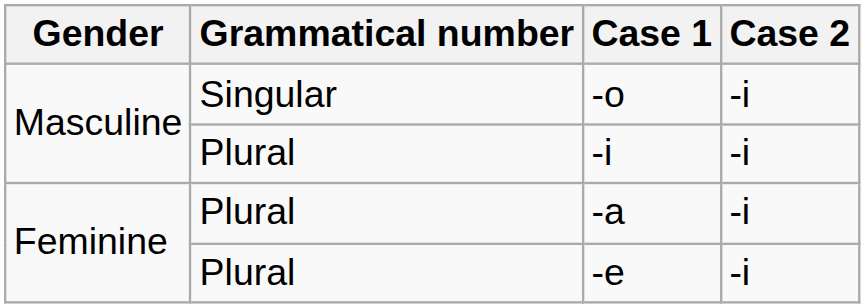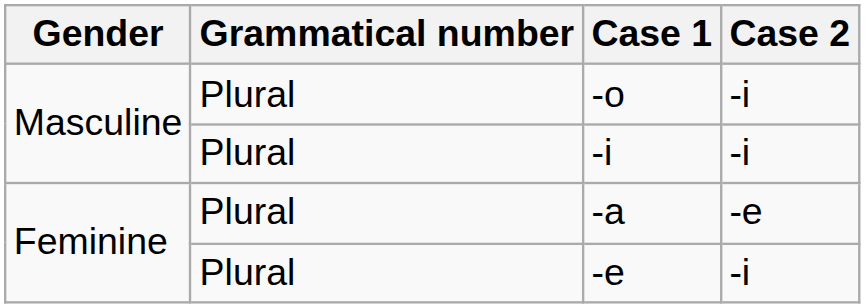 <table class="wikitable" border="1">
 <tr>
 <th>Gender</th>
 <th>Grammatical number</th>
 <th>Case 1</th>
 <th>Case 2</th>
 </tr>
 <tr>
 <td rowspan=2>Masculine</td>
-<td>Singular</td>
+<td>Plural</td>
 <td>-o</td>
 <td>-i</td>
 </tr>
 <tr>
 <td>Plural</td>
 <td>-i</td>
 <td>-i</td>
 </tr>
 <tr>
 <td rowspan=2>Feminine</td>
 <td>Plural</td>
 <td>-a</td>
-<td>-i</td>
+<td>-e</td>
 </tr>
 <tr>
 <td>Plural</td>
 <td>-e</td>
 <td>-i</td>
 </tr>
 </table>
